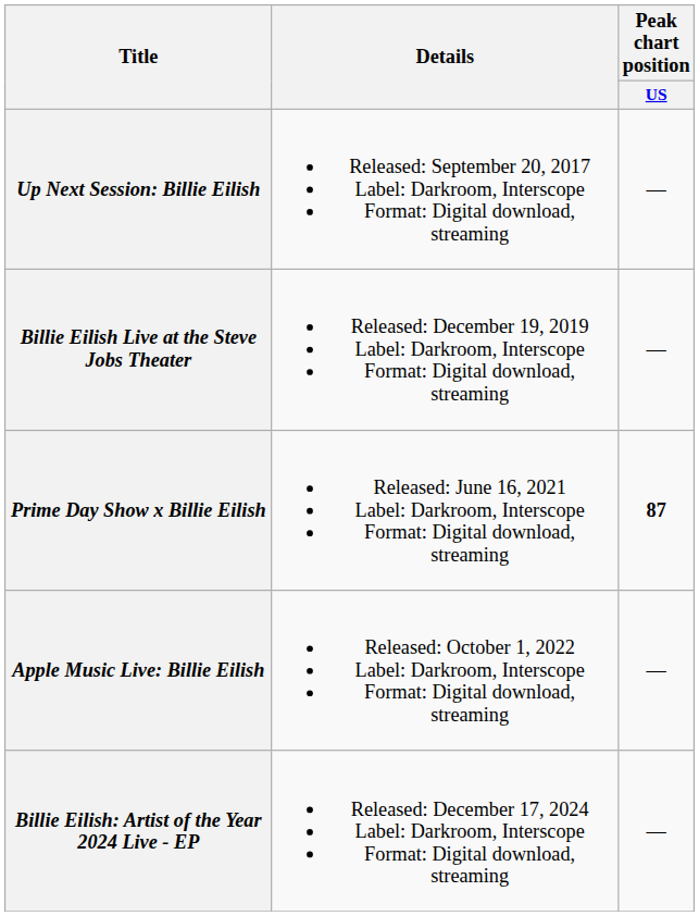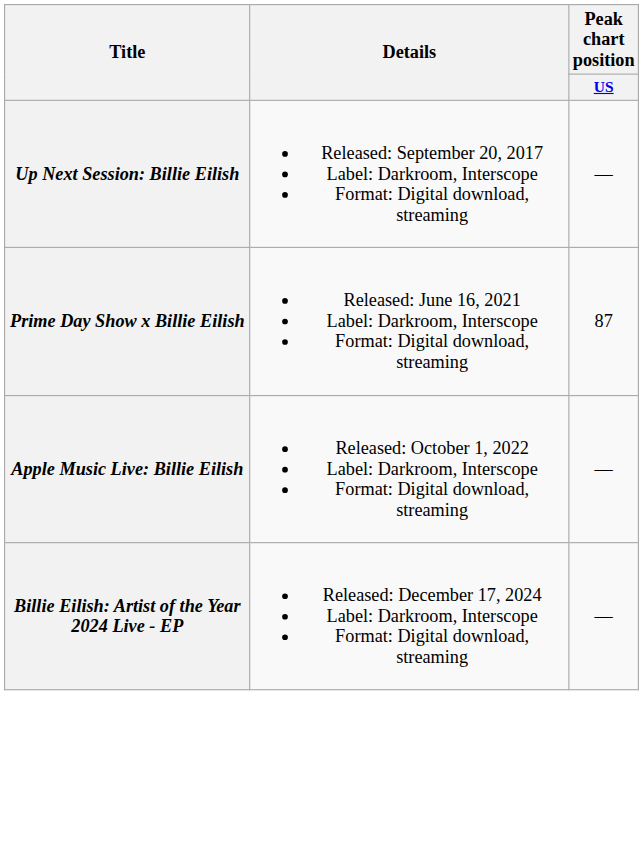 <table class="wikitable plainrowheaders" style="text-align:center;">
 <tr>
 <th scope="col" rowspan="2" style="width:13em;">Title</th>
 <th scope="col" rowspan="2" style="width:17em;">Details</th>
 <th scope="col">Peak chart position</th>
 </tr>
 <tr>
 <th scope="col" style="width:2.5em;font-size:85%;"><a href='#'>US</a><br></th>
 </tr>
 <tr>
 <th scope="row"><em>Up Next Session: Billie Eilish</em></th>
 <td><br><ul><li>Released: September 20, 2017</li><li>Label: Darkroom, Interscope</li><li>Format: Digital download, streaming</li></ul></td>
 <td>—</td>
 </tr>
 <tr>
-<th scope="row"><em>Billie Eilish Live at the Steve Jobs Theater</em></th>
-<td><br><ul><li>Released: December 19, 2019</li><li>Label: Darkroom, Interscope</li><li>Format: Digital download, streaming</li></ul></td>
-<td>—</td>
-</tr>
-<tr>
 <th scope="row"><em>Prime Day Show x Billie Eilish</em></th>
 <td><br><ul><li>Released: June 16, 2021</li><li>Label: Darkroom, Interscope</li><li>Format: Digital download, streaming</li></ul></td>
-<td><strong>87</strong></td>
+<td>87</td>
 </tr>
 <tr>
 <th scope="row"><em>Apple Music Live: Billie Eilish</em></th>
 <td><br><ul><li>Released: October 1, 2022</li><li>Label: Darkroom, Interscope</li><li>Format: Digital download, streaming</li></ul></td>
 <td>—</td>
 </tr>
 <tr>
 <th scope="row"><em>Billie Eilish: Artist of the Year 2024 Live - EP</em></th>
 <td><br><ul><li>Released: December 17, 2024</li><li>Label: Darkroom, Interscope</li><li>Format: Digital download, streaming</li></ul></td>
 <td>—</td>
 </tr>
 </table>
